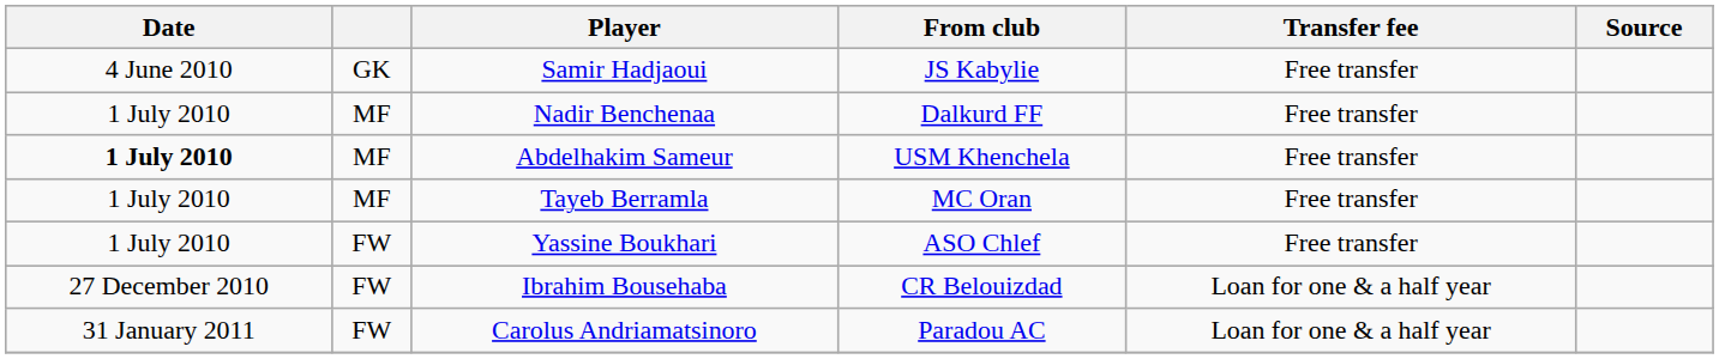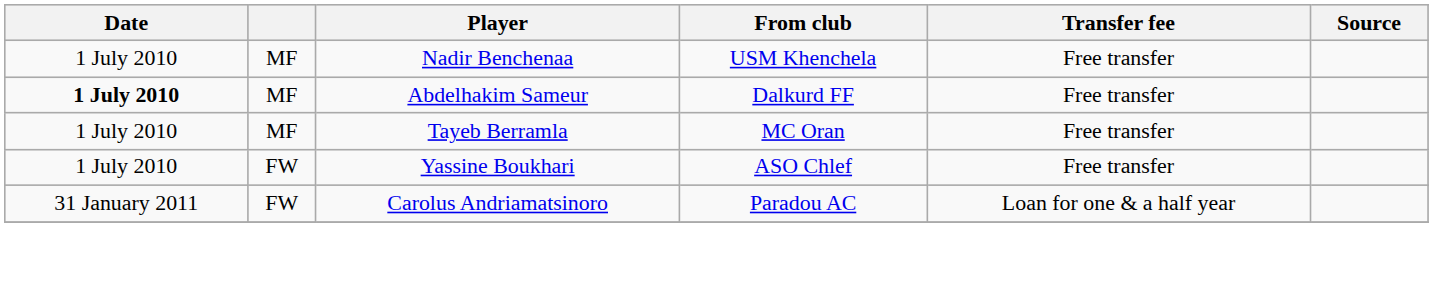 <table class="wikitable sortable" style="width:70%; text-align:center; font-size:85%; text-align:centre;">
 <tr>
 <th><strong>Date</strong></th>
 <th><strong></strong></th>
 <th><strong>Player</strong></th>
 <th><strong>From club</strong></th>
 <th><strong>Transfer fee</strong></th>
 <th><strong>Source</strong></th>
 </tr>
 <tr>
-<td>4 June 2010</td>
-<td>GK</td>
-<td> <a href='#'>Samir Hadjaoui</a></td>
-<td><a href='#'>JS Kabylie</a></td>
-<td>Free transfer</td>
-<td></td>
-</tr>
-<tr>
 <td>1 July 2010</td>
 <td>MF</td>
 <td> <a href='#'>Nadir Benchenaa</a></td>
-<td> <a href='#'>Dalkurd FF</a></td>
+<td><a href='#'>USM Khenchela</a></td>
 <td>Free transfer</td>
 <td></td>
 </tr>
 <tr>
 <td><strong>1 July 2010</strong></td>
 <td>MF</td>
 <td> <a href='#'>Abdelhakim Sameur</a></td>
-<td><a href='#'>USM Khenchela</a></td>
+<td> <a href='#'>Dalkurd FF</a></td>
 <td>Free transfer</td>
 <td></td>
 </tr>
 <tr>
 <td>1 July 2010</td>
 <td>MF</td>
 <td> <a href='#'>Tayeb Berramla</a></td>
 <td><a href='#'>MC Oran</a></td>
 <td>Free transfer</td>
 <td></td>
 </tr>
 <tr>
 <td>1 July 2010</td>
 <td>FW</td>
 <td> <a href='#'>Yassine Boukhari</a></td>
 <td><a href='#'>ASO Chlef</a></td>
 <td>Free transfer</td>
 <td></td>
 </tr>
 <tr>
-<td>27 December 2010</td>
-<td>FW</td>
-<td> <a href='#'>Ibrahim Bousehaba</a></td>
-<td><a href='#'>CR Belouizdad</a></td>
-<td>Loan for one & a half year</td>
-<td></td>
-</tr>
-<tr>
 <td>31 January 2011</td>
 <td>FW</td>
 <td> <a href='#'>Carolus Andriamatsinoro</a></td>
 <td><a href='#'>Paradou AC</a></td>
 <td>Loan for one & a half year</td>
 <td></td>
 </tr>
 <tr>
 </tr>
 </table>
